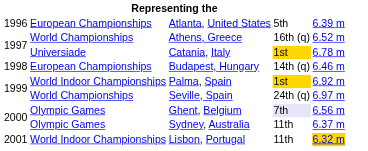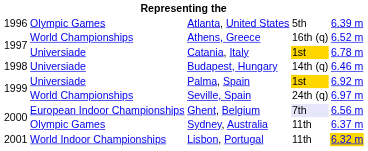 <table>
 <tr>
 <th colspan="5">Representing the </th>
 </tr>
 <tr>
 <td>1996</td>
-<td><a href='#'>European Championships</a></td>
+<td><a href='#'>Olympic Games</a></td>
 <td><a href='#'>Atlanta</a>, <a href='#'>United States</a></td>
 <td>5th</td>
 <td><a href='#'>6.39 m</a></td>
 </tr>
 <tr>
 <td rowspan=2>1997</td>
 <td><a href='#'>World Championships</a></td>
 <td><a href='#'>Athens, Greece</a></td>
 <td>16th (q)</td>
 <td><a href='#'>6.52 m</a></td>
 </tr>
 <tr>
 <td><a href='#'>Universiade</a></td>
 <td><a href='#'>Catania</a>, <a href='#'>Italy</a></td>
 <td bgcolor="gold">1st</td>
 <td><a href='#'>6.78 m</a></td>
 </tr>
 <tr>
 <td>1998</td>
-<td><a href='#'>European Championships</a></td>
+<td><a href='#'>Universiade</a></td>
 <td><a href='#'>Budapest, Hungary</a></td>
 <td>14th (q)</td>
 <td><a href='#'>6.46 m</a></td>
 </tr>
 <tr>
 <td rowspan=2>1999</td>
-<td><a href='#'>World Indoor Championships</a></td>
+<td><a href='#'>Universiade</a></td>
 <td><a href='#'>Palma</a>, <a href='#'>Spain</a></td>
 <td bgcolor="gold">1st</td>
 <td><a href='#'>6.92 m</a></td>
 </tr>
 <tr>
 <td><a href='#'>World Championships</a></td>
 <td><a href='#'>Seville, Spain</a></td>
 <td>24th (q)</td>
 <td><a href='#'>6.97 m</a></td>
 </tr>
 <tr>
 <td rowspan=2>2000</td>
-<td><a href='#'>Olympic Games</a></td>
+<td><a href='#'>European Indoor Championships</a></td>
 <td><a href='#'>Ghent</a>, <a href='#'>Belgium</a></td>
 <td style="background: lavender;">7th</td>
 <td><a href='#'>6.56 m</a></td>
 </tr>
 <tr>
 <td><a href='#'>Olympic Games</a></td>
 <td><a href='#'>Sydney</a>, <a href='#'>Australia</a></td>
 <td>11th</td>
 <td><a href='#'>6.37 m</a></td>
 </tr>
 <tr>
 <td>2001</td>
 <td><a href='#'>World Indoor Championships</a></td>
 <td><a href='#'>Lisbon</a>, <a href='#'>Portugal</a></td>
 <td>11th</td>
 <td style="background: gold;"><a href='#'>6.32 m</a></td>
 </tr>
 </table>
